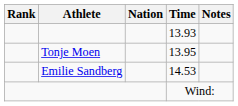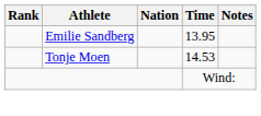 <table class="wikitable sortable" style="text-align:center;">
 <tr>
 <th scope="col" style="width: 10px;">Rank</th>
 <th scope="col">Athlete</th>
 <th scope="col">Nation</th>
 <th scope="col">Time</th>
 <th scope="col">Notes</th>
 </tr>
 <tr>
 <td></td>
-<td align=left></td>
-<td align=left></td>
-<td>13.93</td>
-<td></td>
-</tr>
-<tr>
-<td></td>
-<td align=left><a href='#'>Tonje Moen</a></td>
+<td align=left><a href='#'>Emilie Sandberg</a></td>
 <td align=left></td>
 <td>13.95</td>
 <td></td>
 </tr>
 <tr>
 <td></td>
-<td align=left><a href='#'>Emilie Sandberg</a></td>
+<td align=left><a href='#'>Tonje Moen</a></td>
 <td align=left></td>
 <td>14.53</td>
 <td></td>
 </tr>
 <tr class="sortbottom">
 <td colspan="3"></td>
 <td colspan="2">Wind: </td>
 </tr>
 </table>
